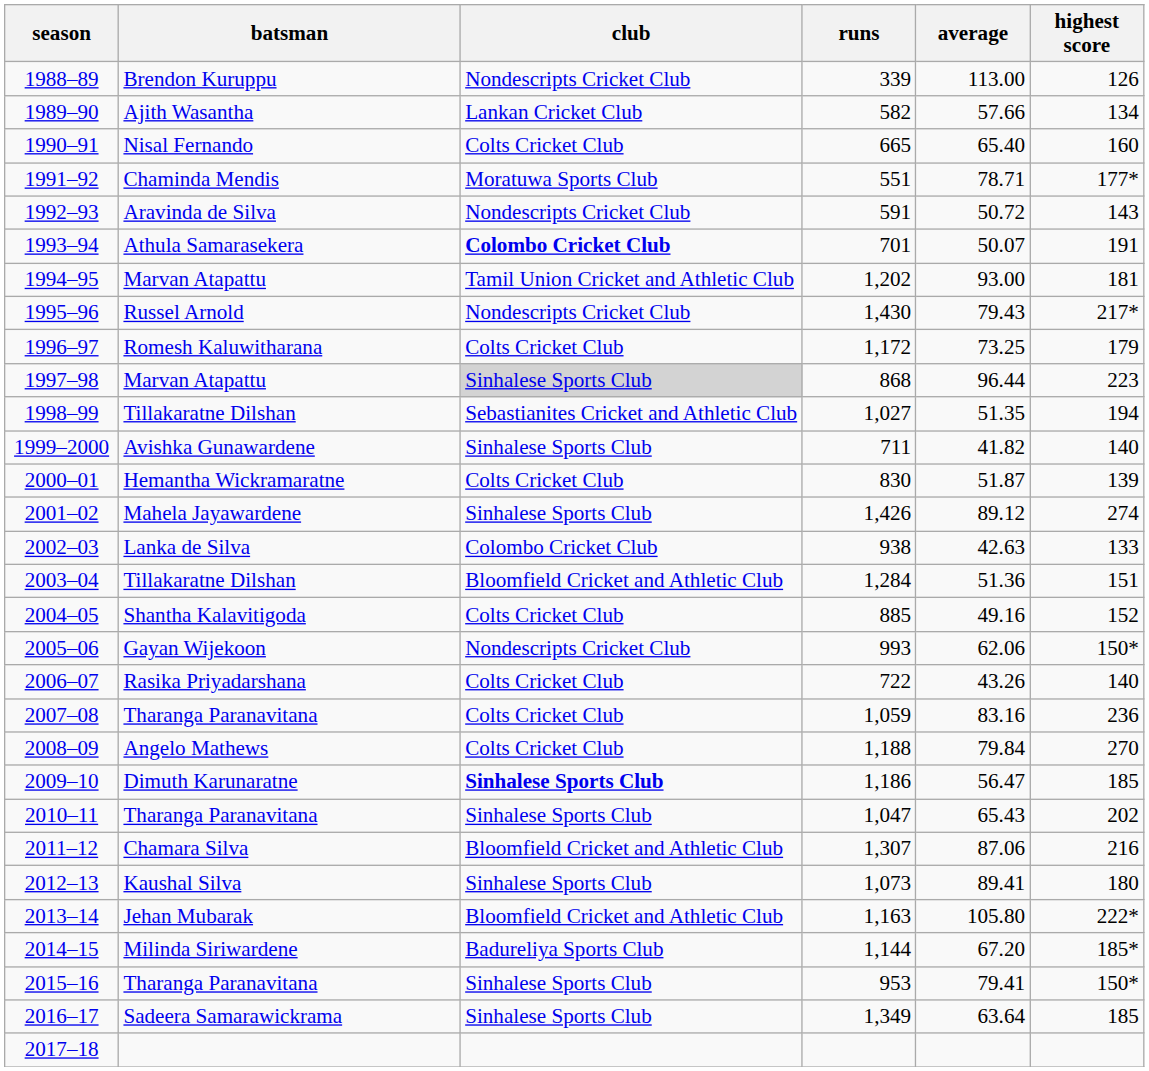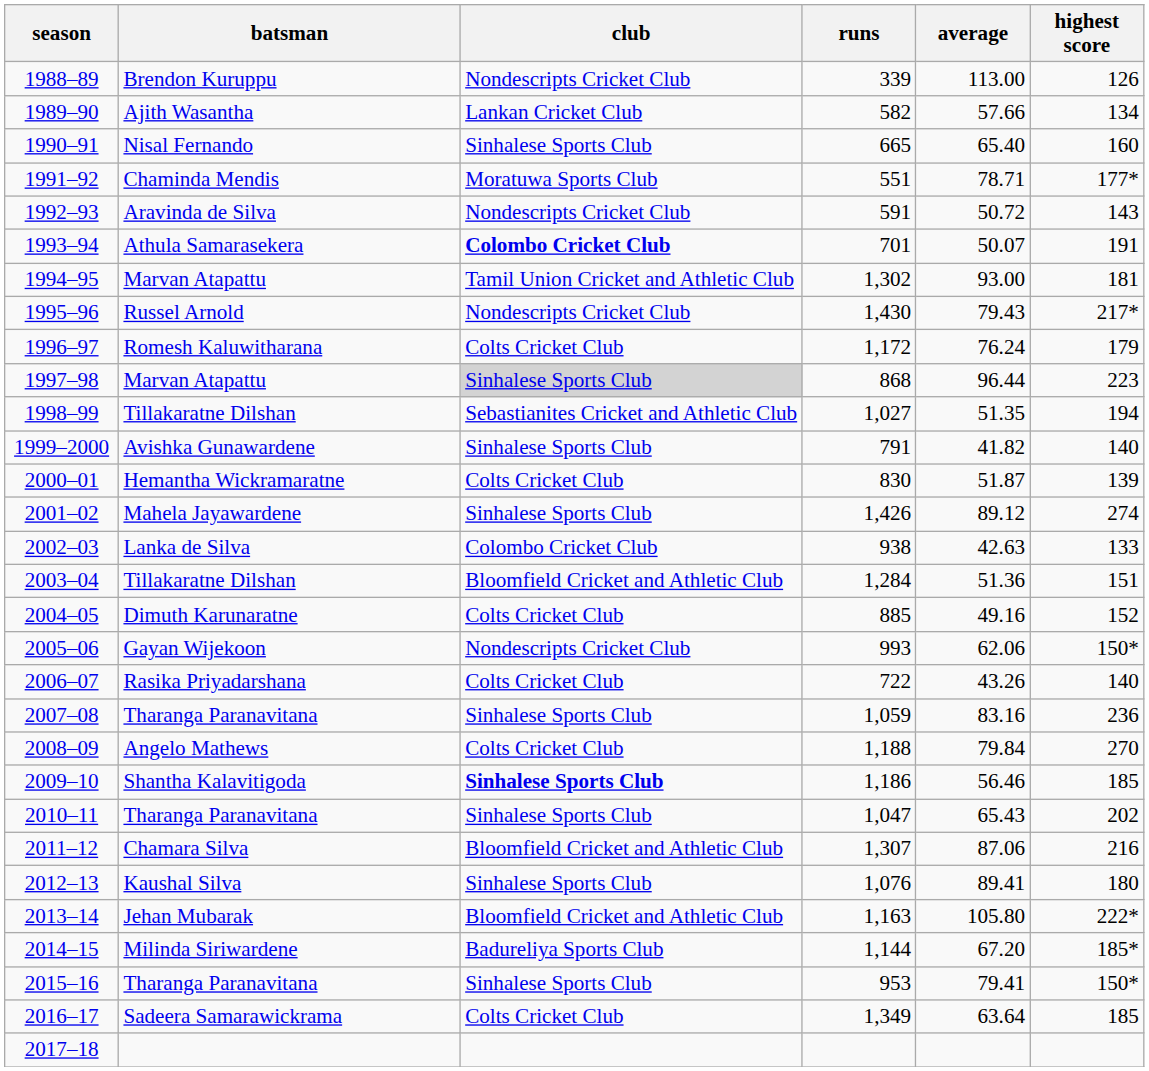 <table class="wikitable">
 <tr>
 <th width="10.0%" align="center">season</th>
 <th width="30.0%" align="left">batsman</th>
 <th width="30.0%" align="left">club</th>
 <th width="10.0%" align="right">runs</th>
 <th width="10.0%" align="right">average</th>
 <th width="10.0%" align="right">highest<br>score</th>
 </tr>
 <tr>
 <td align="center"><a href='#'>1988–89</a></td>
 <td><a href='#'>Brendon Kuruppu</a></td>
 <td><a href='#'>Nondescripts Cricket Club</a></td>
 <td align="right">339</td>
 <td align="right">113.00</td>
 <td align="right">126</td>
 </tr>
 <tr>
 <td align="center"><a href='#'>1989–90</a></td>
 <td><a href='#'>Ajith Wasantha</a></td>
 <td><a href='#'>Lankan Cricket Club</a></td>
 <td align="right">582</td>
 <td align="right">57.66</td>
 <td align="right">134</td>
 </tr>
 <tr>
 <td align="center"><a href='#'>1990–91</a></td>
 <td><a href='#'>Nisal Fernando</a></td>
-<td><a href='#'>Colts Cricket Club</a></td>
+<td><a href='#'>Sinhalese Sports Club</a></td>
 <td align="right">665</td>
 <td align="right">65.40</td>
 <td align="right">160</td>
 </tr>
 <tr>
 <td align="center"><a href='#'>1991–92</a></td>
 <td><a href='#'>Chaminda Mendis</a></td>
 <td><a href='#'>Moratuwa Sports Club</a></td>
 <td align="right">551</td>
 <td align="right">78.71</td>
 <td align="right">177*</td>
 </tr>
 <tr>
 <td align="center"><a href='#'>1992–93</a></td>
 <td><a href='#'>Aravinda de Silva</a></td>
 <td><a href='#'>Nondescripts Cricket Club</a></td>
 <td align="right">591</td>
 <td align="right">50.72</td>
 <td align="right">143</td>
 </tr>
 <tr>
 <td align="center"><a href='#'>1993–94</a></td>
 <td><a href='#'>Athula Samarasekera</a></td>
 <td><strong><a href='#'>Colombo Cricket Club</a></strong></td>
 <td align="right">701</td>
 <td align="right">50.07</td>
 <td align="right">191</td>
 </tr>
 <tr>
 <td align="center"><a href='#'>1994–95</a></td>
 <td><a href='#'>Marvan Atapattu</a></td>
 <td><a href='#'>Tamil Union Cricket and Athletic Club</a></td>
-<td align="right">1,202</td>
+<td align="right">1,302</td>
 <td align="right">93.00</td>
 <td align="right">181</td>
 </tr>
 <tr>
 <td align="center"><a href='#'>1995–96</a></td>
 <td><a href='#'>Russel Arnold</a></td>
 <td><a href='#'>Nondescripts Cricket Club</a></td>
 <td align="right">1,430</td>
 <td align="right">79.43</td>
 <td align="right">217*</td>
 </tr>
 <tr>
 <td align="center"><a href='#'>1996–97</a></td>
 <td><a href='#'>Romesh Kaluwitharana</a></td>
 <td><a href='#'>Colts Cricket Club</a></td>
 <td align="right">1,172</td>
-<td align="right">73.25</td>
+<td align="right">76.24</td>
 <td align="right">179</td>
 </tr>
 <tr>
 <td align="center"><a href='#'>1997–98</a></td>
 <td><a href='#'>Marvan Atapattu</a></td>
 <td style="background: lightgrey;"><a href='#'>Sinhalese Sports Club</a></td>
 <td align="right">868</td>
 <td align="right">96.44</td>
 <td align="right">223</td>
 </tr>
 <tr>
 <td align="center"><a href='#'>1998–99</a></td>
 <td><a href='#'>Tillakaratne Dilshan</a></td>
 <td><a href='#'>Sebastianites Cricket and Athletic Club</a></td>
 <td align="right">1,027</td>
 <td align="right">51.35</td>
 <td align="right">194</td>
 </tr>
 <tr>
 <td align="center"><a href='#'>1999–2000</a></td>
 <td><a href='#'>Avishka Gunawardene</a></td>
 <td><a href='#'>Sinhalese Sports Club</a></td>
-<td align="right">711</td>
+<td align="right">791</td>
 <td align="right">41.82</td>
 <td align="right">140</td>
 </tr>
 <tr>
 <td align="center"><a href='#'>2000–01</a></td>
 <td><a href='#'>Hemantha Wickramaratne</a></td>
 <td><a href='#'>Colts Cricket Club</a></td>
 <td align="right">830</td>
 <td align="right">51.87</td>
 <td align="right">139</td>
 </tr>
 <tr>
 <td align="center"><a href='#'>2001–02</a></td>
 <td><a href='#'>Mahela Jayawardene</a></td>
 <td><a href='#'>Sinhalese Sports Club</a></td>
 <td align="right">1,426</td>
 <td align="right">89.12</td>
 <td align="right">274</td>
 </tr>
 <tr>
 <td align="center"><a href='#'>2002–03</a></td>
 <td><a href='#'>Lanka de Silva</a></td>
 <td><a href='#'>Colombo Cricket Club</a></td>
 <td align="right">938</td>
 <td align="right">42.63</td>
 <td align="right">133</td>
 </tr>
 <tr>
 <td align="center"><a href='#'>2003–04</a></td>
 <td><a href='#'>Tillakaratne Dilshan</a></td>
 <td><a href='#'>Bloomfield Cricket and Athletic Club</a></td>
 <td align="right">1,284</td>
 <td align="right">51.36</td>
 <td align="right">151</td>
 </tr>
 <tr>
 <td align="center"><a href='#'>2004–05</a></td>
-<td><a href='#'>Shantha Kalavitigoda</a></td>
+<td><a href='#'>Dimuth Karunaratne</a></td>
 <td><a href='#'>Colts Cricket Club</a></td>
 <td align="right">885</td>
 <td align="right">49.16</td>
 <td align="right">152</td>
 </tr>
 <tr>
 <td align="center"><a href='#'>2005–06</a></td>
 <td><a href='#'>Gayan Wijekoon</a></td>
 <td><a href='#'>Nondescripts Cricket Club</a></td>
 <td align="right">993</td>
 <td align="right">62.06</td>
 <td align="right">150*</td>
 </tr>
 <tr>
 <td align="center"><a href='#'>2006–07</a></td>
 <td><a href='#'>Rasika Priyadarshana</a></td>
 <td><a href='#'>Colts Cricket Club</a></td>
 <td align="right">722</td>
 <td align="right">43.26</td>
 <td align="right">140</td>
 </tr>
 <tr>
 <td align="center"><a href='#'>2007–08</a></td>
 <td><a href='#'>Tharanga Paranavitana</a></td>
-<td><a href='#'>Colts Cricket Club</a></td>
+<td><a href='#'>Sinhalese Sports Club</a></td>
 <td align="right">1,059</td>
 <td align="right">83.16</td>
 <td align="right">236</td>
 </tr>
 <tr>
 <td align="center"><a href='#'>2008–09</a></td>
 <td><a href='#'>Angelo Mathews</a></td>
 <td><a href='#'>Colts Cricket Club</a></td>
 <td align="right">1,188</td>
 <td align="right">79.84</td>
 <td align="right">270</td>
 </tr>
 <tr>
 <td align="center"><a href='#'>2009–10</a></td>
-<td><a href='#'>Dimuth Karunaratne</a></td>
+<td><a href='#'>Shantha Kalavitigoda</a></td>
 <td><strong><a href='#'>Sinhalese Sports Club</a></strong></td>
 <td align="right">1,186</td>
-<td align="right">56.47</td>
+<td align="right">56.46</td>
 <td align="right">185</td>
 </tr>
 <tr>
 <td align="center"><a href='#'>2010–11</a></td>
 <td><a href='#'>Tharanga Paranavitana</a></td>
 <td><a href='#'>Sinhalese Sports Club</a></td>
 <td align="right">1,047</td>
 <td align="right">65.43</td>
 <td align="right">202</td>
 </tr>
 <tr>
 <td align="center"><a href='#'>2011–12</a></td>
 <td><a href='#'>Chamara Silva</a></td>
 <td><a href='#'>Bloomfield Cricket and Athletic Club</a></td>
 <td align="right">1,307</td>
 <td align="right">87.06</td>
 <td align="right">216</td>
 </tr>
 <tr>
 <td align="center"><a href='#'>2012–13</a></td>
 <td><a href='#'>Kaushal Silva</a></td>
 <td><a href='#'>Sinhalese Sports Club</a></td>
-<td align="right">1,073</td>
+<td align="right">1,076</td>
 <td align="right">89.41</td>
 <td align="right">180</td>
 </tr>
 <tr>
 <td align="center"><a href='#'>2013–14</a></td>
 <td><a href='#'>Jehan Mubarak</a></td>
 <td><a href='#'>Bloomfield Cricket and Athletic Club</a></td>
 <td align="right">1,163</td>
 <td align="right">105.80</td>
 <td align="right">222*</td>
 </tr>
 <tr>
 <td align="center"><a href='#'>2014–15</a></td>
 <td><a href='#'>Milinda Siriwardene</a></td>
 <td><a href='#'>Badureliya Sports Club</a></td>
 <td align="right">1,144</td>
 <td align="right">67.20</td>
 <td align="right">185*</td>
 </tr>
 <tr>
 <td align="center"><a href='#'>2015–16</a></td>
 <td><a href='#'>Tharanga Paranavitana</a></td>
 <td><a href='#'>Sinhalese Sports Club</a></td>
 <td align="right">953</td>
 <td align="right">79.41</td>
 <td align="right">150*</td>
 </tr>
 <tr>
 <td align="center"><a href='#'>2016–17</a></td>
 <td><a href='#'>Sadeera Samarawickrama</a></td>
-<td><a href='#'>Sinhalese Sports Club</a></td>
+<td><a href='#'>Colts Cricket Club</a></td>
 <td align="right">1,349</td>
 <td align="right">63.64</td>
 <td align="right">185</td>
 </tr>
 <tr>
 <td align="center"><a href='#'>2017–18</a></td>
 <td></td>
 <td></td>
 <td align="right"></td>
 <td align="right"></td>
 <td align="right"></td>
 </tr>
 <tr>
 </tr>
 </table>
